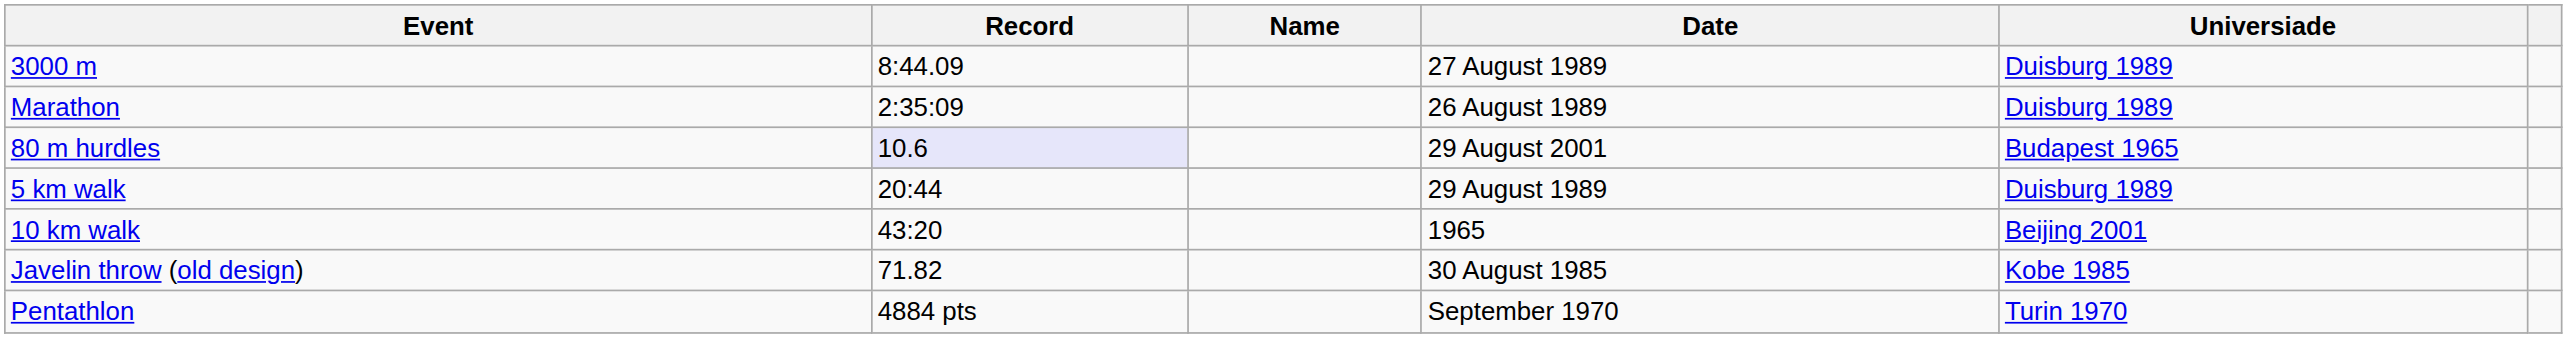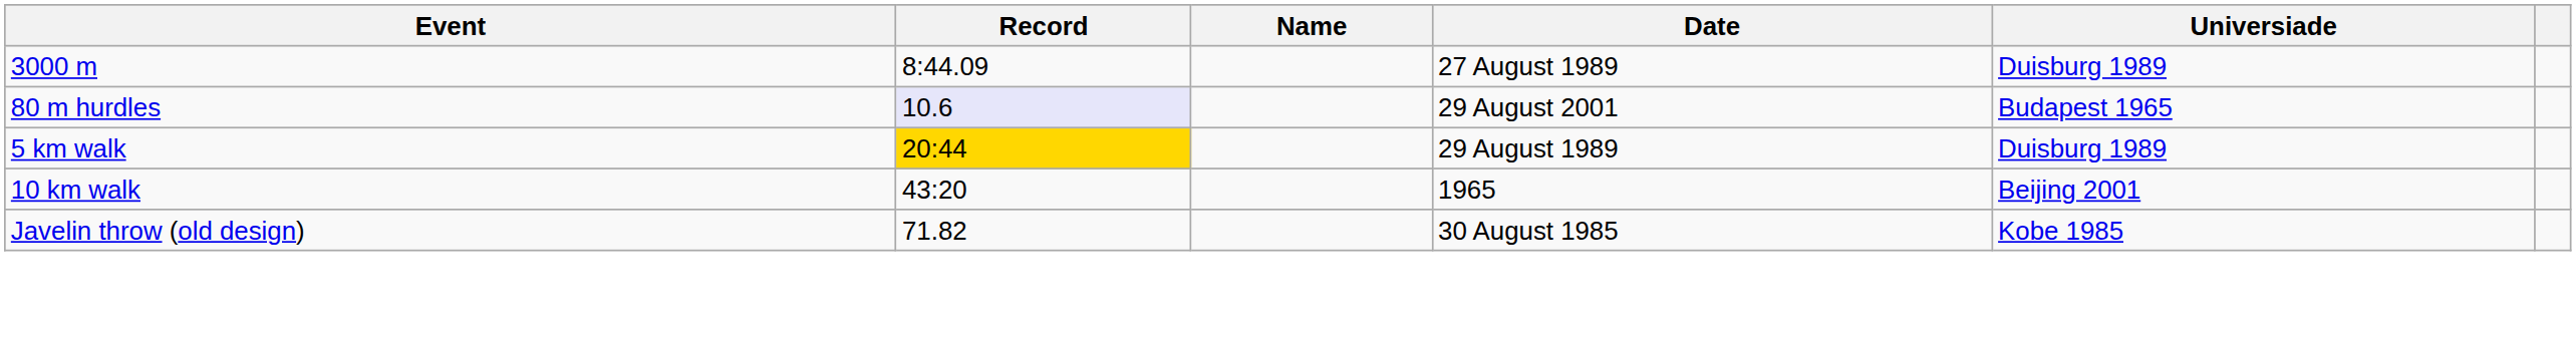 <table class="wikitable" style="font-size:95%; width: 95%;">
 <tr>
 <th>Event</th>
 <th>Record</th>
 <th>Name</th>
 <th>Date</th>
 <th>Universiade</th>
 <th></th>
 </tr>
 <tr>
 <td><a href='#'>3000 m</a></td>
 <td>8:44.09</td>
 <td></td>
 <td>27 August 1989</td>
 <td><a href='#'>Duisburg 1989</a></td>
 <td></td>
 </tr>
 <tr>
-<td><a href='#'>Marathon</a></td>
-<td>2:35:09</td>
-<td></td>
-<td>26 August 1989</td>
-<td><a href='#'>Duisburg 1989</a></td>
-<td></td>
-</tr>
-<tr>
 <td><a href='#'>80 m hurdles</a></td>
 <td style="background: lavender;">10.6 </td>
 <td></td>
 <td>29 August 2001</td>
 <td><a href='#'>Budapest 1965</a></td>
 <td></td>
 </tr>
 <tr>
 <td><a href='#'>5 km walk</a></td>
-<td>20:44</td>
+<td style="background: gold;">20:44</td>
 <td></td>
 <td>29 August 1989</td>
 <td><a href='#'>Duisburg 1989</a></td>
 <td></td>
 </tr>
 <tr>
 <td><a href='#'>10 km walk</a></td>
 <td>43:20</td>
 <td></td>
 <td>1965</td>
 <td><a href='#'>Beijing 2001</a></td>
 <td></td>
 </tr>
 <tr>
 <td><a href='#'>Javelin throw</a> (<a href='#'>old design</a>)</td>
 <td>71.82</td>
 <td></td>
 <td>30 August 1985</td>
 <td><a href='#'>Kobe 1985</a></td>
 <td></td>
 </tr>
-<tr>
-<td><a href='#'>Pentathlon</a></td>
-<td>4884 pts</td>
-<td></td>
-<td>September 1970</td>
-<td><a href='#'>Turin 1970</a></td>
-<td></td>
-</tr>
 </table>
